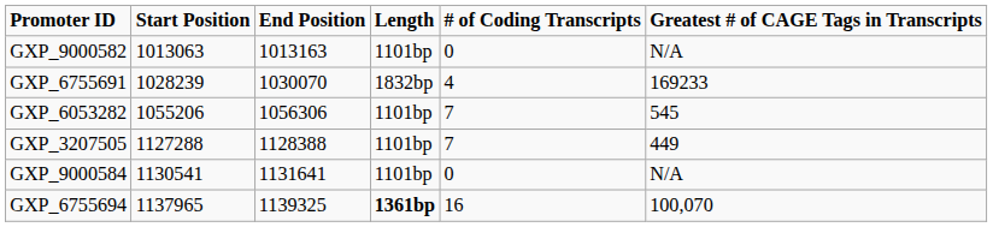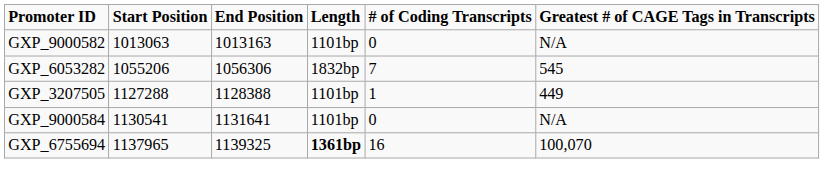 <table class="wikitable sortable mw-collapsible">
 <tr>
 <td><strong>Promoter ID</strong></td>
 <td><strong>Start Position</strong></td>
 <td><strong>End Position</strong></td>
 <td><strong>Length</strong></td>
 <td><strong># of Coding Transcripts</strong></td>
 <td><strong>Greatest # of CAGE Tags in Transcripts</strong></td>
 </tr>
 <tr>
 <td>GXP_9000582</td>
 <td>1013063</td>
 <td>1013163</td>
 <td>1101bp</td>
 <td>0</td>
 <td>N/A</td>
 </tr>
 <tr>
-<td>GXP_6755691</td>
-<td>1028239</td>
-<td>1030070</td>
-<td>1832bp</td>
-<td>4</td>
-<td>169233</td>
-</tr>
-<tr>
 <td>GXP_6053282</td>
 <td>1055206</td>
 <td>1056306</td>
-<td>1101bp</td>
+<td>1832bp</td>
 <td>7</td>
 <td>545</td>
 </tr>
 <tr>
 <td>GXP_3207505</td>
 <td>1127288</td>
 <td>1128388</td>
 <td>1101bp</td>
-<td>7</td>
+<td>1</td>
 <td>449</td>
 </tr>
 <tr>
 <td>GXP_9000584</td>
 <td>1130541</td>
 <td>1131641</td>
 <td>1101bp</td>
 <td>0</td>
 <td>N/A</td>
 </tr>
 <tr>
 <td>GXP_6755694</td>
 <td>1137965</td>
 <td>1139325</td>
 <td><strong>1361bp</strong></td>
 <td>16</td>
 <td>100,070</td>
 </tr>
 </table>
